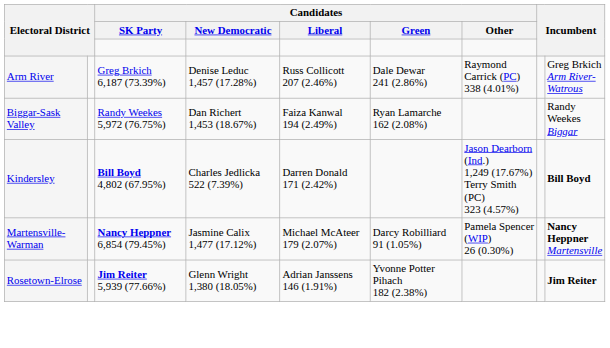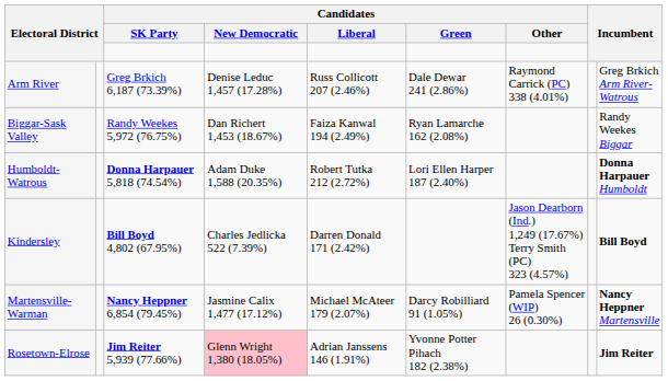 <table class="wikitable" style="width:100%;">
 <tr>
 <th style="width:16%;" rowspan="3" colspan="2">Electoral District</th>
 <th colspan=5>Candidates</th>
 <th style="width:14%;" rowspan="3" colspan="2">Incumbent</th>
 </tr>
 <tr>
 <th style="width:17.5%;"><a href='#'>SK Party</a></th>
 <th style="width:17.5%;"><a href='#'>New Democratic</a></th>
 <th style="width:17.5%;"><a href='#'>Liberal</a></th>
 <th style="width:17.5%;"><a href='#'>Green</a></th>
 <th style="width:17.5%;">Other</th>
 </tr>
 <tr>
 <td width=17.5% > </td>
 <td width=17.5% > </td>
 <td width=17.5% > </td>
 <td width=17.5% > </td>
 <td width=17.5% > </td>
 </tr>
 <tr>
 <td style="background:whitesmoke;"><a href='#'>Arm River</a></td>
 <td> </td>
 <td><a href='#'>Greg Brkich</a><br>6,187 (73.39%)</td>
 <td>Denise Leduc<br>1,457 (17.28%)</td>
 <td>Russ Collicott<br>207 (2.46%)</td>
 <td>Dale Dewar<br>241 (2.86%)</td>
 <td>Raymond Carrick (<a href='#'>PC</a>)<br>338 (4.01%)</td>
 <td> </td>
 <td>Greg Brkich<br><span><em><a href='#'>Arm River-Watrous</a></em></span></td>
 </tr>
 <tr>
 <td style="background:whitesmoke;"><a href='#'>Biggar-Sask Valley</a></td>
 <td> </td>
 <td><a href='#'>Randy Weekes</a><br>5,972 (76.75%)</td>
 <td>Dan Richert<br>1,453 (18.67%)</td>
 <td>Faiza Kanwal<br>194 (2.49%)</td>
 <td>Ryan Lamarche<br>162 (2.08%)</td>
 <td></td>
 <td> </td>
 <td>Randy Weekes<br><span><em><a href='#'>Biggar</a></em></span></td>
 </tr>
 <tr>
+<td style="background:whitesmoke;"><a href='#'>Humboldt-Watrous</a></td>
+<td> </td>
+<td><strong><a href='#'>Donna Harpauer</a></strong><br>5,818 (74.54%)</td>
+<td>Adam Duke<br>1,588 (20.35%)</td>
+<td>Robert Tutka<br>212 (2.72%)</td>
+<td>Lori Ellen Harper<br>187 (2.40%)</td>
+<td></td>
+<td> </td>
+<td><strong>Donna Harpauer</strong><br><span><em><a href='#'>Humboldt</a></em></span></td>
+</tr>
+<tr>
 <td style="background:whitesmoke;"><a href='#'>Kindersley</a></td>
 <td> </td>
 <td><strong><a href='#'>Bill Boyd</a></strong><br>4,802 (67.95%)</td>
 <td>Charles Jedlicka<br>522 (7.39%)</td>
 <td>Darren Donald<br>171 (2.42%)</td>
 <td></td>
 <td><a href='#'>Jason Dearborn</a> (<a href='#'>Ind</a>.)<br>1,249 (17.67%)<br>Terry Smith (PC)<br>323 (4.57%)</td>
 <td> </td>
 <td><strong>Bill Boyd</strong></td>
 </tr>
 <tr>
 <td style="background:whitesmoke;"><a href='#'>Martensville-Warman</a></td>
 <td> </td>
 <td><strong><a href='#'>Nancy Heppner</a></strong><br>6,854 (79.45%)</td>
 <td>Jasmine Calix<br>1,477 (17.12%)</td>
 <td>Michael McAteer<br>179 (2.07%)</td>
 <td>Darcy Robilliard<br>91 (1.05%)</td>
 <td>Pamela Spencer (<a href='#'>WIP</a>)<br>26 (0.30%)</td>
 <td> </td>
 <td><strong>Nancy Heppner</strong><br><span><em><a href='#'>Martensville</a></em></span></td>
 </tr>
 <tr>
 <td style="background:whitesmoke;"><a href='#'>Rosetown-Elrose</a></td>
 <td> </td>
 <td><strong><a href='#'>Jim Reiter</a></strong><br>5,939 (77.66%)</td>
-<td>Glenn Wright<br>1,380 (18.05%)</td>
+<td style="background: pink;">Glenn Wright<br>1,380 (18.05%)</td>
 <td>Adrian Janssens<br>146 (1.91%)</td>
 <td>Yvonne Potter Pihach<br>182 (2.38%)</td>
 <td></td>
 <td> </td>
 <td><strong>Jim Reiter</strong></td>
 </tr>
 </table>
